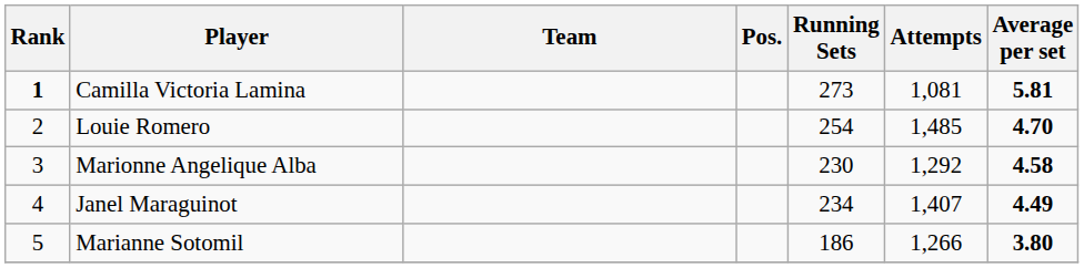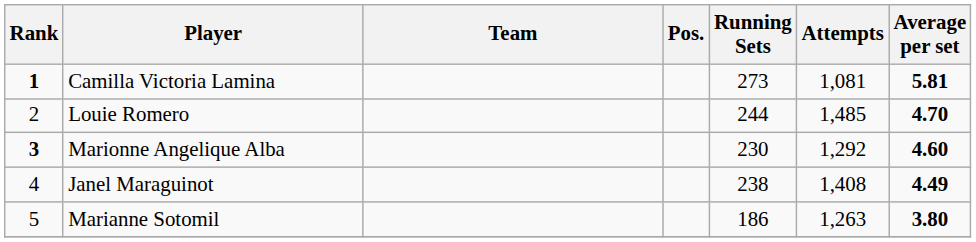 <table class="wikitable sortable" style=font-size:90%>
 <tr>
 <th>Rank</th>
 <th width="200">Player</th>
 <th width="200">Team</th>
 <th width="20">Pos.</th>
 <th width="20">Running Sets</th>
 <th width="40">Attempts</th>
 <th width="20">Average per set</th>
 </tr>
 <tr>
 <td align=center><strong>1</strong></td>
 <td>Camilla Victoria Lamina</td>
 <td></td>
 <td align=center></td>
 <td align=center>273</td>
 <td align=center>1,081</td>
 <td align=center><strong>5.81</strong></td>
 </tr>
 <tr>
 <td align=center>2</td>
 <td>Louie Romero</td>
 <td></td>
 <td align=center></td>
-<td align=center>254</td>
+<td align=center>244</td>
 <td align=center>1,485</td>
 <td align=center><strong>4.70</strong></td>
 </tr>
 <tr>
-<td align=center>3</td>
+<td align=center><strong>3</strong></td>
 <td>Marionne Angelique Alba</td>
 <td></td>
 <td align=center></td>
 <td align=center>230</td>
 <td align=center>1,292</td>
-<td align=center><strong>4.58</strong></td>
+<td align=center><strong>4.60</strong></td>
 </tr>
 <tr>
 <td align=center>4</td>
 <td>Janel Maraguinot</td>
 <td></td>
 <td align=center></td>
-<td align=center>234</td>
-<td align=center>1,407</td>
+<td align=center>238</td>
+<td align=center>1,408</td>
 <td align=center><strong>4.49</strong></td>
 </tr>
 <tr>
 <td align=center>5</td>
 <td>Marianne Sotomil</td>
 <td></td>
 <td align=center></td>
 <td align=center>186</td>
-<td align=center>1,266</td>
+<td align=center>1,263</td>
 <td align=center><strong>3.80</strong></td>
 </tr>
 <tr>
 </tr>
 </table>
